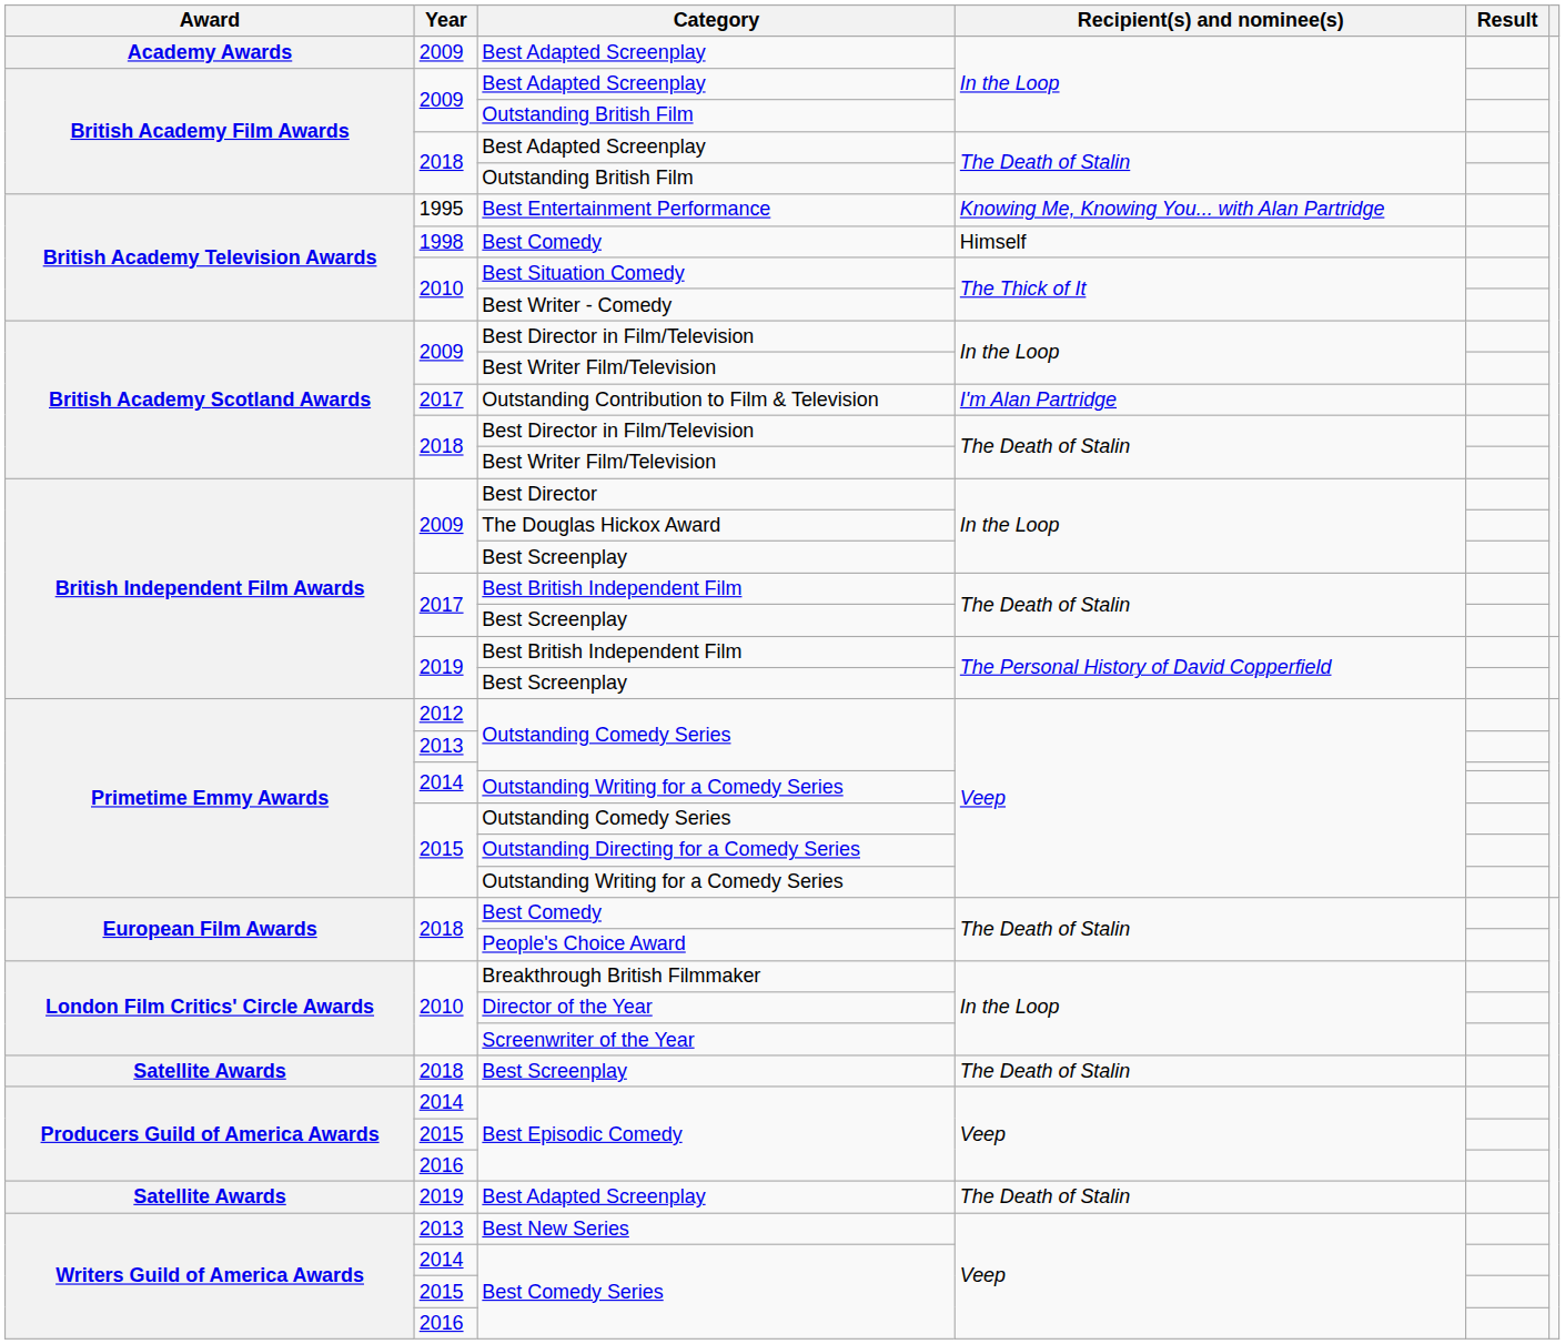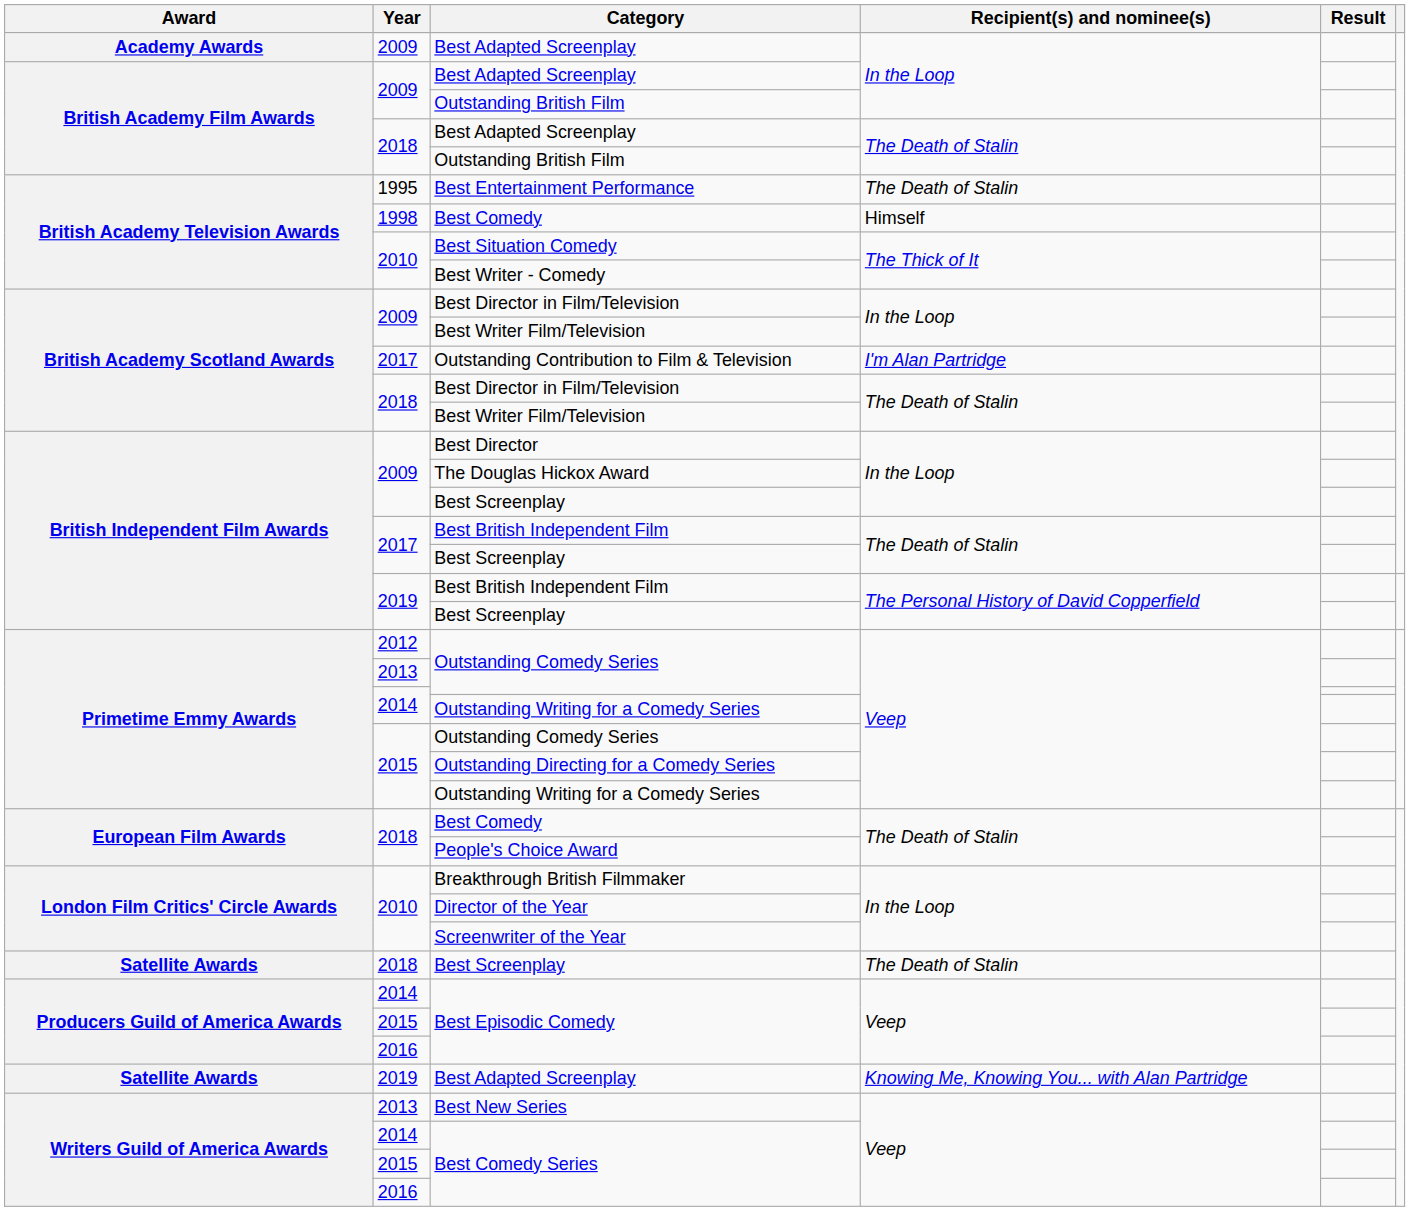 <table class="wikitable sortable plainrowheaders" style="width: 99%;">
 <tr style="background:#ccc; text-align:center;">
 <th scope="col">Award</th>
 <th scope="col">Year</th>
 <th scope="col">Category</th>
 <th scope="col">Recipient(s) and nominee(s)</th>
 <th scope="col">Result</th>
 <th scope="col"></th>
 </tr>
 <tr>
 <th scope="row" style="text-align:center;"><a href='#'>Academy Awards</a></th>
 <td><a href='#'>2009</a></td>
 <td><a href='#'>Best Adapted Screenplay</a></td>
 <td rowspan="3"><em><a href='#'>In the Loop</a></em></td>
 <td></td>
 <td style="text-align:center;" rowspan="19"></td>
 </tr>
 <tr>
 <th scope="row" style="text-align:center;" rowspan="4"><a href='#'>British Academy Film Awards</a></th>
 <td rowspan="2"><a href='#'>2009</a></td>
 <td><a href='#'>Best Adapted Screenplay</a></td>
 <td></td>
 </tr>
 <tr>
 <td><a href='#'>Outstanding British Film</a></td>
 <td></td>
 </tr>
 <tr>
 <td rowspan="2"><a href='#'>2018</a></td>
 <td>Best Adapted Screenplay</td>
 <td rowspan="2"><em><a href='#'>The Death of Stalin</a></em></td>
 <td></td>
 </tr>
 <tr>
 <td>Outstanding British Film</td>
 <td></td>
 </tr>
 <tr>
 <th scope="row" style="text-align:center;" rowspan="4"><a href='#'>British Academy Television Awards</a></th>
 <td>1995</td>
 <td><a href='#'>Best Entertainment Performance</a></td>
-<td><em><a href='#'>Knowing Me, Knowing You... with Alan Partridge</a></em></td>
+<td><em>The Death of Stalin</em></td>
 <td></td>
 </tr>
 <tr>
 <td><a href='#'>1998</a></td>
 <td><a href='#'>Best Comedy</a></td>
 <td>Himself</td>
 <td></td>
 </tr>
 <tr>
 <td rowspan="2"><a href='#'>2010</a></td>
 <td><a href='#'>Best Situation Comedy</a></td>
 <td rowspan="2"><em><a href='#'>The Thick of It</a></em></td>
 <td></td>
 </tr>
 <tr>
 <td>Best Writer - Comedy</td>
 <td></td>
 </tr>
 <tr>
 <th scope="row" style="text-align:center;" rowspan="5"><a href='#'>British Academy Scotland Awards</a></th>
 <td rowspan="2"><a href='#'>2009</a></td>
 <td>Best Director in Film/Television</td>
 <td rowspan="2"><em>In the Loop</em></td>
 <td></td>
 </tr>
 <tr>
 <td>Best Writer Film/Television</td>
 <td></td>
 </tr>
 <tr>
 <td><a href='#'>2017</a></td>
 <td>Outstanding Contribution to Film & Television</td>
 <td><em><a href='#'>I'm Alan Partridge</a></em></td>
 <td></td>
 </tr>
 <tr>
 <td rowspan="2"><a href='#'>2018</a></td>
 <td>Best Director in Film/Television</td>
 <td rowspan="2"><em>The Death of Stalin</em></td>
 <td></td>
 </tr>
 <tr>
 <td>Best Writer Film/Television</td>
 <td></td>
 </tr>
 <tr>
 <th scope="row" style="text-align:center;" rowspan="7"><a href='#'>British Independent Film Awards</a></th>
 <td rowspan="3"><a href='#'>2009</a></td>
 <td>Best Director</td>
 <td rowspan="3"><em>In the Loop</em></td>
 <td></td>
 </tr>
 <tr>
 <td>The Douglas Hickox Award</td>
 <td></td>
 </tr>
 <tr>
 <td>Best Screenplay</td>
 <td></td>
 </tr>
 <tr>
 <td rowspan="2"><a href='#'>2017</a></td>
 <td><a href='#'>Best British Independent Film</a></td>
 <td rowspan="2"><em>The Death of Stalin</em></td>
 <td></td>
 </tr>
 <tr>
 <td>Best Screenplay</td>
 <td></td>
 </tr>
 <tr>
 <td rowspan="2"><a href='#'>2019</a></td>
 <td>Best British Independent Film</td>
 <td rowspan="2"><em><a href='#'>The Personal History of David Copperfield</a></em></td>
 <td></td>
 <td style="text-align:center;" rowspan="2"></td>
 </tr>
 <tr>
 <td>Best Screenplay</td>
 <td></td>
 </tr>
 <tr>
 <th scope="row" style="text-align:center;" rowspan="7"><a href='#'>Primetime Emmy Awards</a></th>
 <td><a href='#'>2012</a></td>
 <td rowspan="3"><a href='#'>Outstanding Comedy Series</a></td>
 <td rowspan="7"><em><a href='#'>Veep</a></em></td>
 <td></td>
 <td style="text-align:center;" rowspan="7"></td>
 </tr>
 <tr>
 <td><a href='#'>2013</a></td>
 <td></td>
 </tr>
 <tr>
 <td rowspan="2"><a href='#'>2014</a></td>
 <td></td>
 </tr>
 <tr>
 <td><a href='#'>Outstanding Writing for a Comedy Series</a></td>
 <td></td>
 </tr>
 <tr>
 <td rowspan="3"><a href='#'>2015</a></td>
 <td>Outstanding Comedy Series</td>
 <td></td>
 </tr>
 <tr>
 <td><a href='#'>Outstanding Directing for a Comedy Series</a></td>
 <td></td>
 </tr>
 <tr>
 <td>Outstanding Writing for a Comedy Series</td>
 <td></td>
 </tr>
 <tr>
 <th scope="row" style="text-align:center;" rowspan="2"><a href='#'>European Film Awards</a></th>
 <td rowspan="2"><a href='#'>2018</a></td>
 <td><a href='#'>Best Comedy</a></td>
 <td rowspan="2"><em>The Death of Stalin</em></td>
 <td></td>
 <td style="text-align:center;" rowspan="14"></td>
 </tr>
 <tr>
 <td><a href='#'>People's Choice Award</a></td>
 <td></td>
 </tr>
 <tr>
 <th scope="row" style="text-align:center;" rowspan="3"><a href='#'>London Film Critics' Circle Awards</a></th>
 <td rowspan="3"><a href='#'>2010</a></td>
 <td>Breakthrough British Filmmaker</td>
 <td rowspan="3"><em>In the Loop</em></td>
 <td></td>
 </tr>
 <tr>
 <td><a href='#'>Director of the Year</a></td>
 <td></td>
 </tr>
 <tr>
 <td><a href='#'>Screenwriter of the Year</a></td>
 <td></td>
 </tr>
 <tr>
 <th scope="row" style="text-align:center;"><a href='#'>Satellite Awards</a></th>
 <td><a href='#'>2018</a></td>
 <td><a href='#'>Best Screenplay</a></td>
 <td><em>The Death of Stalin</em></td>
 <td></td>
 </tr>
 <tr>
 <th scope="row" style="text-align:center;" rowspan="3"><a href='#'>Producers Guild of America Awards</a></th>
 <td><a href='#'>2014</a></td>
 <td rowspan="3"><a href='#'>Best Episodic Comedy</a></td>
 <td rowspan="3"><em>Veep</em></td>
 <td></td>
 </tr>
 <tr>
 <td><a href='#'>2015</a></td>
 <td></td>
 </tr>
 <tr>
 <td><a href='#'>2016</a></td>
 <td></td>
 </tr>
 <tr>
 <th scope="row" style="text-align:center;"><a href='#'>Satellite Awards</a></th>
 <td><a href='#'>2019</a></td>
 <td><a href='#'>Best Adapted Screenplay</a></td>
-<td><em>The Death of Stalin</em></td>
+<td><em><a href='#'>Knowing Me, Knowing You... with Alan Partridge</a></em></td>
 <td></td>
 </tr>
 <tr>
 <th scope="row" style="text-align:center;" rowspan="4"><a href='#'>Writers Guild of America Awards</a></th>
 <td><a href='#'>2013</a></td>
 <td><a href='#'>Best New Series</a></td>
 <td rowspan="4"><em>Veep</em></td>
 <td></td>
 </tr>
 <tr>
 <td><a href='#'>2014</a></td>
 <td rowspan="3"><a href='#'>Best Comedy Series</a></td>
 <td></td>
 </tr>
 <tr>
 <td><a href='#'>2015</a></td>
 <td></td>
 </tr>
 <tr>
 <td><a href='#'>2016</a></td>
 <td></td>
 </tr>
 </table>
